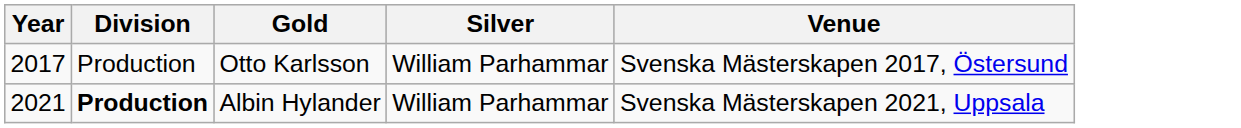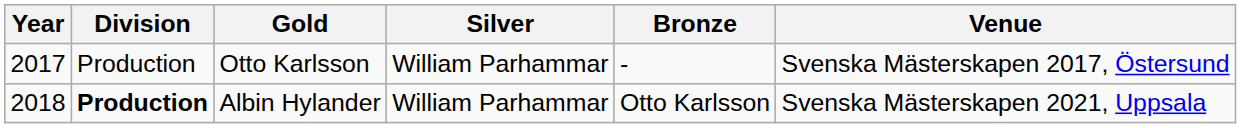 <table class="wikitable sortable" style="text-align: left;">
 <tr>
 <th>Year</th>
 <th>Division</th>
 <th> Gold</th>
 <th> Silver</th>
+<th> Bronze</th>
 <th>Venue</th>
 </tr>
 <tr>
 <td>2017</td>
 <td>Production</td>
 <td>Otto Karlsson</td>
 <td>William Parhammar</td>
+<td>-</td>
 <td>Svenska Mästerskapen 2017, <a href='#'>Östersund</a></td>
 </tr>
 <tr>
-<td>2021</td>
+<td>2018</td>
 <td><strong>Production</strong></td>
 <td>Albin Hylander</td>
 <td>William Parhammar</td>
+<td>Otto Karlsson</td>
 <td>Svenska Mästerskapen 2021, <a href='#'>Uppsala</a></td>
 </tr>
 </table>
